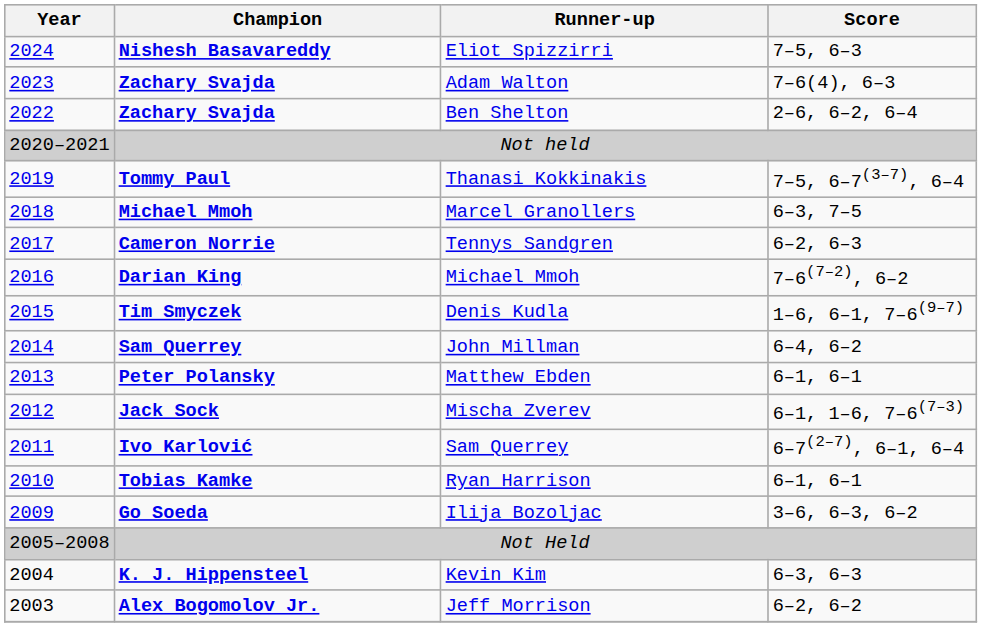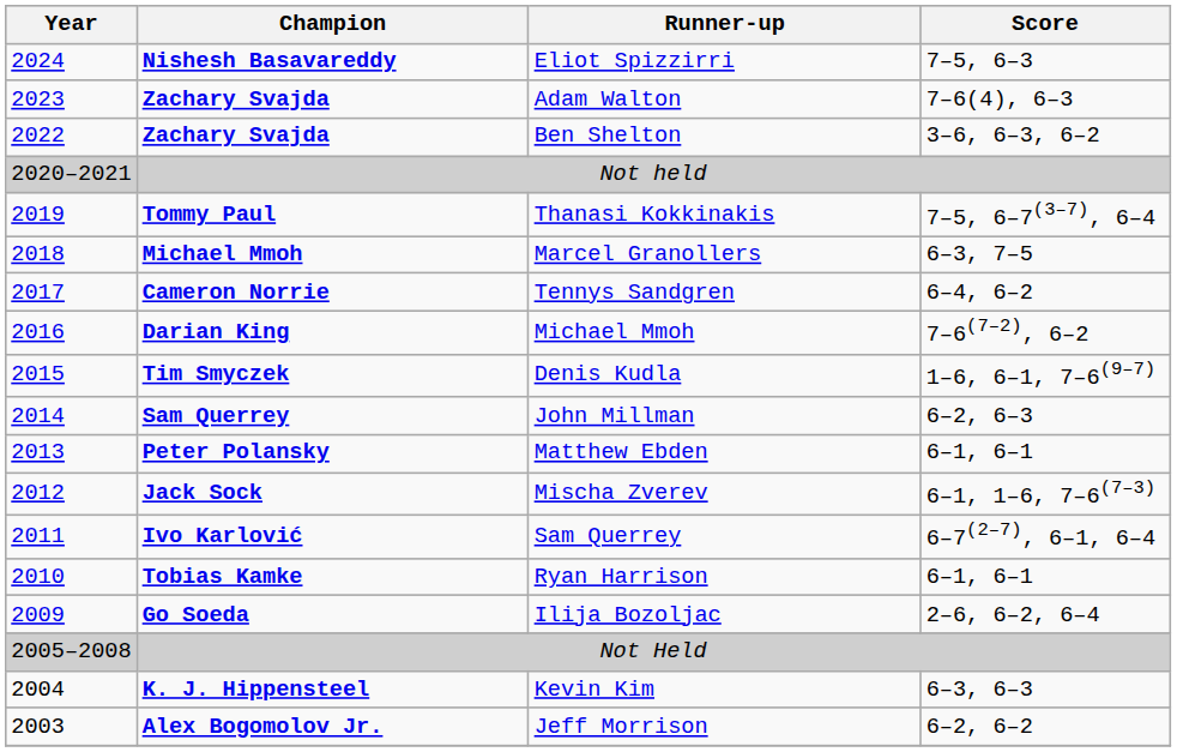 <table class="wikitable" style="font-size:90%">
 <tr>
 <th>Year</th>
 <th width="200">Champion</th>
 <th width="200">Runner-up</th>
 <th width="125">Score</th>
 </tr>
 <tr>
 <td><a href='#'>2024</a></td>
 <td> <strong><a href='#'>Nishesh Basavareddy</a></strong></td>
 <td> <a href='#'>Eliot Spizzirri</a></td>
 <td>7–5, 6–3</td>
 </tr>
 <tr>
 <td><a href='#'>2023</a></td>
 <td> <strong><a href='#'>Zachary Svajda</a></strong></td>
 <td> <a href='#'>Adam Walton</a></td>
 <td>7–6(4), 6–3</td>
 </tr>
 <tr>
 <td><a href='#'>2022</a></td>
 <td> <strong><a href='#'>Zachary Svajda</a></strong></td>
 <td> <a href='#'>Ben Shelton</a></td>
-<td>2–6, 6–2, 6–4</td>
+<td>3–6, 6–3, 6–2</td>
 </tr>
 <tr>
 <td style="background:#cfcfcf">2020–2021</td>
 <td colspan=3 align=center style="background:#cfcfcf"><em>Not held</em></td>
 </tr>
 <tr>
 <td><a href='#'>2019</a></td>
 <td> <strong><a href='#'>Tommy Paul</a></strong></td>
 <td> <a href='#'>Thanasi Kokkinakis</a></td>
 <td>7–5, 6–7<sup>(3–7)</sup>, 6–4</td>
 </tr>
 <tr>
 <td><a href='#'>2018</a></td>
 <td> <strong><a href='#'>Michael Mmoh</a></strong></td>
 <td> <a href='#'>Marcel Granollers</a></td>
 <td>6–3, 7–5</td>
 </tr>
 <tr>
 <td><a href='#'>2017</a></td>
 <td> <strong><a href='#'>Cameron Norrie</a></strong></td>
 <td> <a href='#'>Tennys Sandgren</a></td>
-<td>6–2, 6–3</td>
+<td>6–4, 6–2</td>
 </tr>
 <tr>
 <td><a href='#'>2016</a></td>
 <td> <strong><a href='#'>Darian King</a></strong></td>
 <td> <a href='#'>Michael Mmoh</a></td>
 <td>7–6<sup>(7–2)</sup>, 6–2</td>
 </tr>
 <tr>
 <td><a href='#'>2015</a></td>
 <td> <strong><a href='#'>Tim Smyczek</a></strong></td>
 <td> <a href='#'>Denis Kudla</a></td>
 <td>1–6, 6–1, 7–6<sup>(9–7)</sup></td>
 </tr>
 <tr>
 <td><a href='#'>2014</a></td>
 <td> <strong><a href='#'>Sam Querrey</a></strong></td>
 <td> <a href='#'>John Millman</a></td>
-<td>6–4, 6–2</td>
+<td>6–2, 6–3</td>
 </tr>
 <tr>
 <td><a href='#'>2013</a></td>
 <td> <strong><a href='#'>Peter Polansky</a></strong></td>
 <td> <a href='#'>Matthew Ebden</a></td>
 <td>6–1, 6–1</td>
 </tr>
 <tr>
 <td><a href='#'>2012</a></td>
 <td> <strong><a href='#'>Jack Sock</a></strong></td>
 <td> <a href='#'>Mischa Zverev</a></td>
 <td>6–1, 1–6, 7–6<sup>(7–3)</sup></td>
 </tr>
 <tr>
 <td><a href='#'>2011</a></td>
 <td> <strong><a href='#'>Ivo Karlović</a></strong></td>
 <td> <a href='#'>Sam Querrey</a></td>
 <td>6–7<sup>(2–7)</sup>, 6–1, 6–4</td>
 </tr>
 <tr>
 <td><a href='#'>2010</a></td>
 <td> <strong><a href='#'>Tobias Kamke</a></strong></td>
 <td> <a href='#'>Ryan Harrison</a></td>
 <td>6–1, 6–1</td>
 </tr>
 <tr>
 <td><a href='#'>2009</a></td>
 <td> <strong><a href='#'>Go Soeda</a></strong></td>
 <td> <a href='#'>Ilija Bozoljac</a></td>
-<td>3–6, 6–3, 6–2</td>
+<td>2–6, 6–2, 6–4</td>
 </tr>
 <tr>
 <td style="background:#cfcfcf">2005–2008</td>
 <td colspan=3 align=center style="background:#cfcfcf"><em>Not Held</em></td>
 </tr>
 <tr>
 <td>2004</td>
 <td> <strong><a href='#'>K. J. Hippensteel</a></strong></td>
 <td> <a href='#'>Kevin Kim</a></td>
 <td>6–3, 6–3</td>
 </tr>
 <tr>
 <td>2003</td>
 <td> <strong><a href='#'>Alex Bogomolov Jr.</a></strong></td>
 <td> <a href='#'>Jeff Morrison</a></td>
 <td>6–2, 6–2</td>
 </tr>
 <tr>
 </tr>
 </table>
